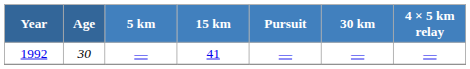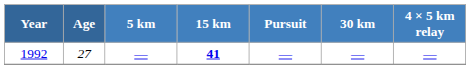 <table class="wikitable" style="font-size:95%; text-align:center; border:grey solid 1px; border-collapse:collapse; background:#ffffff;">
 <tr>
 <th style="background-color:#369; color:white; width:60px;"> Year </th>
 <th style="background-color:#369; color:white; width:40px;"> Age </th>
 <th style="background-color:#4180be; color:white; width:75px;"> 5 km </th>
 <th style="background-color:#4180be; color:white; width:75px;"> 15 km </th>
 <th style="background-color:#4180be; color:white; width:75px;"> Pursuit </th>
 <th style="background-color:#4180be; color:white; width:75px;"> 30 km </th>
 <th style="background-color:#4180be; color:white; width:75px;"> 4 × 5 km <br> relay </th>
 </tr>
 <tr>
 <td><a href='#'>1992</a></td>
-<td><em>30</em></td>
+<td><em>27</em></td>
 <td><a href='#'>—</a></td>
-<td><a href='#'>41</a></td>
+<td><strong><a href='#'>41</a></strong></td>
 <td><a href='#'>—</a></td>
 <td><a href='#'>—</a></td>
 <td><a href='#'>—</a></td>
 </tr>
 <tr>
 </tr>
 </table>
